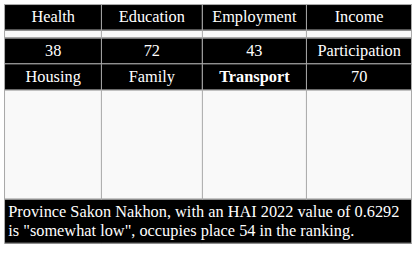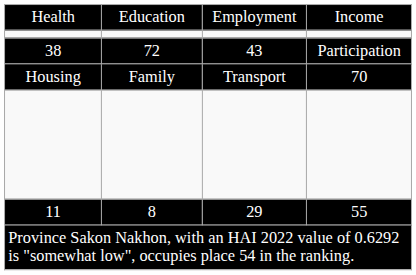 <table class="wikitable floatright" style="width:400px;">
 <tr>
 <td style="text-align:center; width:100px; background:black; color:white;">Health</td>
 <td style="text-align:center; width:100px; background:black; color:white;">Education</td>
 <td style="text-align:center; width:100px; background:black; color:white;">Employment</td>
 <td style="text-align:center; width:100px; background:black; color:white;">Income</td>
 </tr>
 <tr>
 <td></td>
 <td></td>
 <td></td>
 <td></td>
 </tr>
 <tr>
 <td style="text-align:center; background:black; color:white;">38</td>
 <td style="text-align:center; background:black; color:white;">72</td>
 <td style="text-align:center; background:black; color:white;">43</td>
 <td style="text-align:center; background:black; color:white;">Participation</td>
 </tr>
 <tr>
 <td style="text-align:center; background:black; color:white;">Housing</td>
 <td style="text-align:center; background:black; color:white;">Family</td>
-<td style="text-align:center; background:black; color:white;"><strong>Transport</strong></td>
+<td style="text-align:center; background:black; color:white;">Transport</td>
 <td style="text-align:center; background:black; color:white;">70</td>
 </tr>
 <tr>
 <td style="height:100px;"></td>
 <td></td>
 <td></td>
 <td></td>
 </tr>
 <tr>
+<td style="text-align:center; background:black; color:white;">11</td>
+<td style="text-align:center; background:black; color:white;">8</td>
+<td style="text-align:center; background:black; color:white;">29</td>
+<td style="text-align:center; background:black; color:white;">55</td>
+</tr>
+<tr>
 <td colspan="4"; style="background:black; color:white;">Province Sakon Nakhon, with an HAI 2022 value of 0.6292 is "somewhat low", occupies place 54 in the ranking.</td>
 </tr>
 </table>
